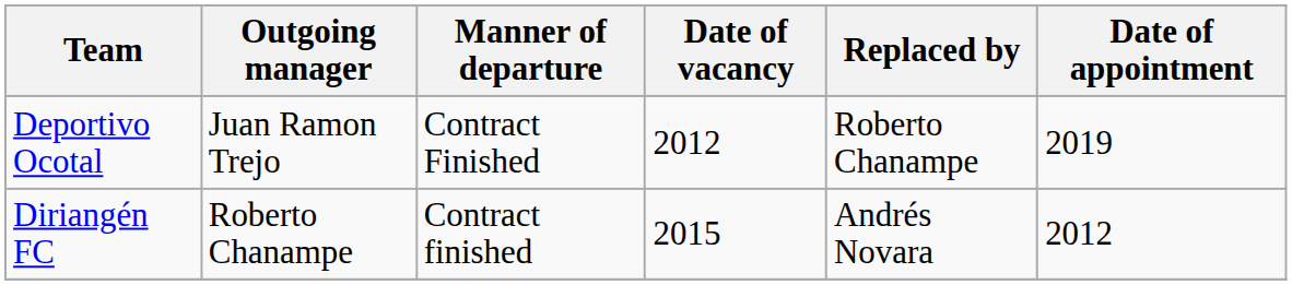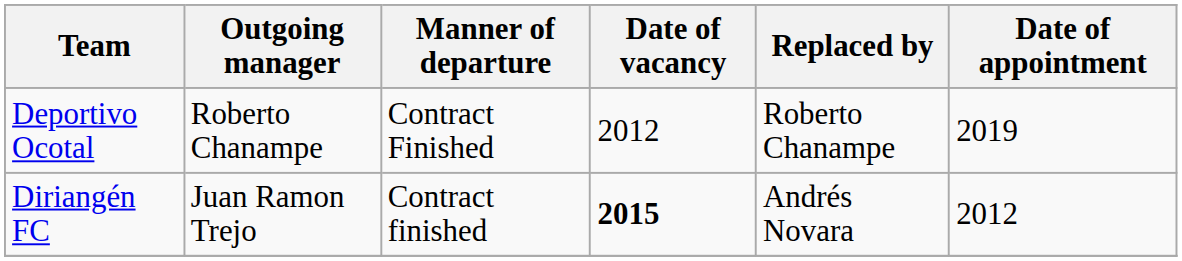 <table class="wikitable">
 <tr>
 <th>Team</th>
 <th>Outgoing manager</th>
 <th>Manner of departure</th>
 <th>Date of vacancy</th>
 <th>Replaced by</th>
 <th>Date of appointment</th>
 </tr>
 <tr>
 <td><a href='#'>Deportivo Ocotal</a></td>
-<td> Juan Ramon Trejo</td>
+<td> Roberto Chanampe</td>
 <td>Contract Finished</td>
 <td>2012</td>
 <td> Roberto Chanampe</td>
 <td>2019</td>
 </tr>
 <tr>
 <td><a href='#'>Diriangén FC</a></td>
-<td> Roberto Chanampe</td>
+<td> Juan Ramon Trejo</td>
 <td>Contract finished</td>
-<td>2015</td>
+<td><strong>2015</strong></td>
 <td> Andrés Novara</td>
 <td>2012</td>
 </tr>
 <tr>
 </tr>
 </table>
